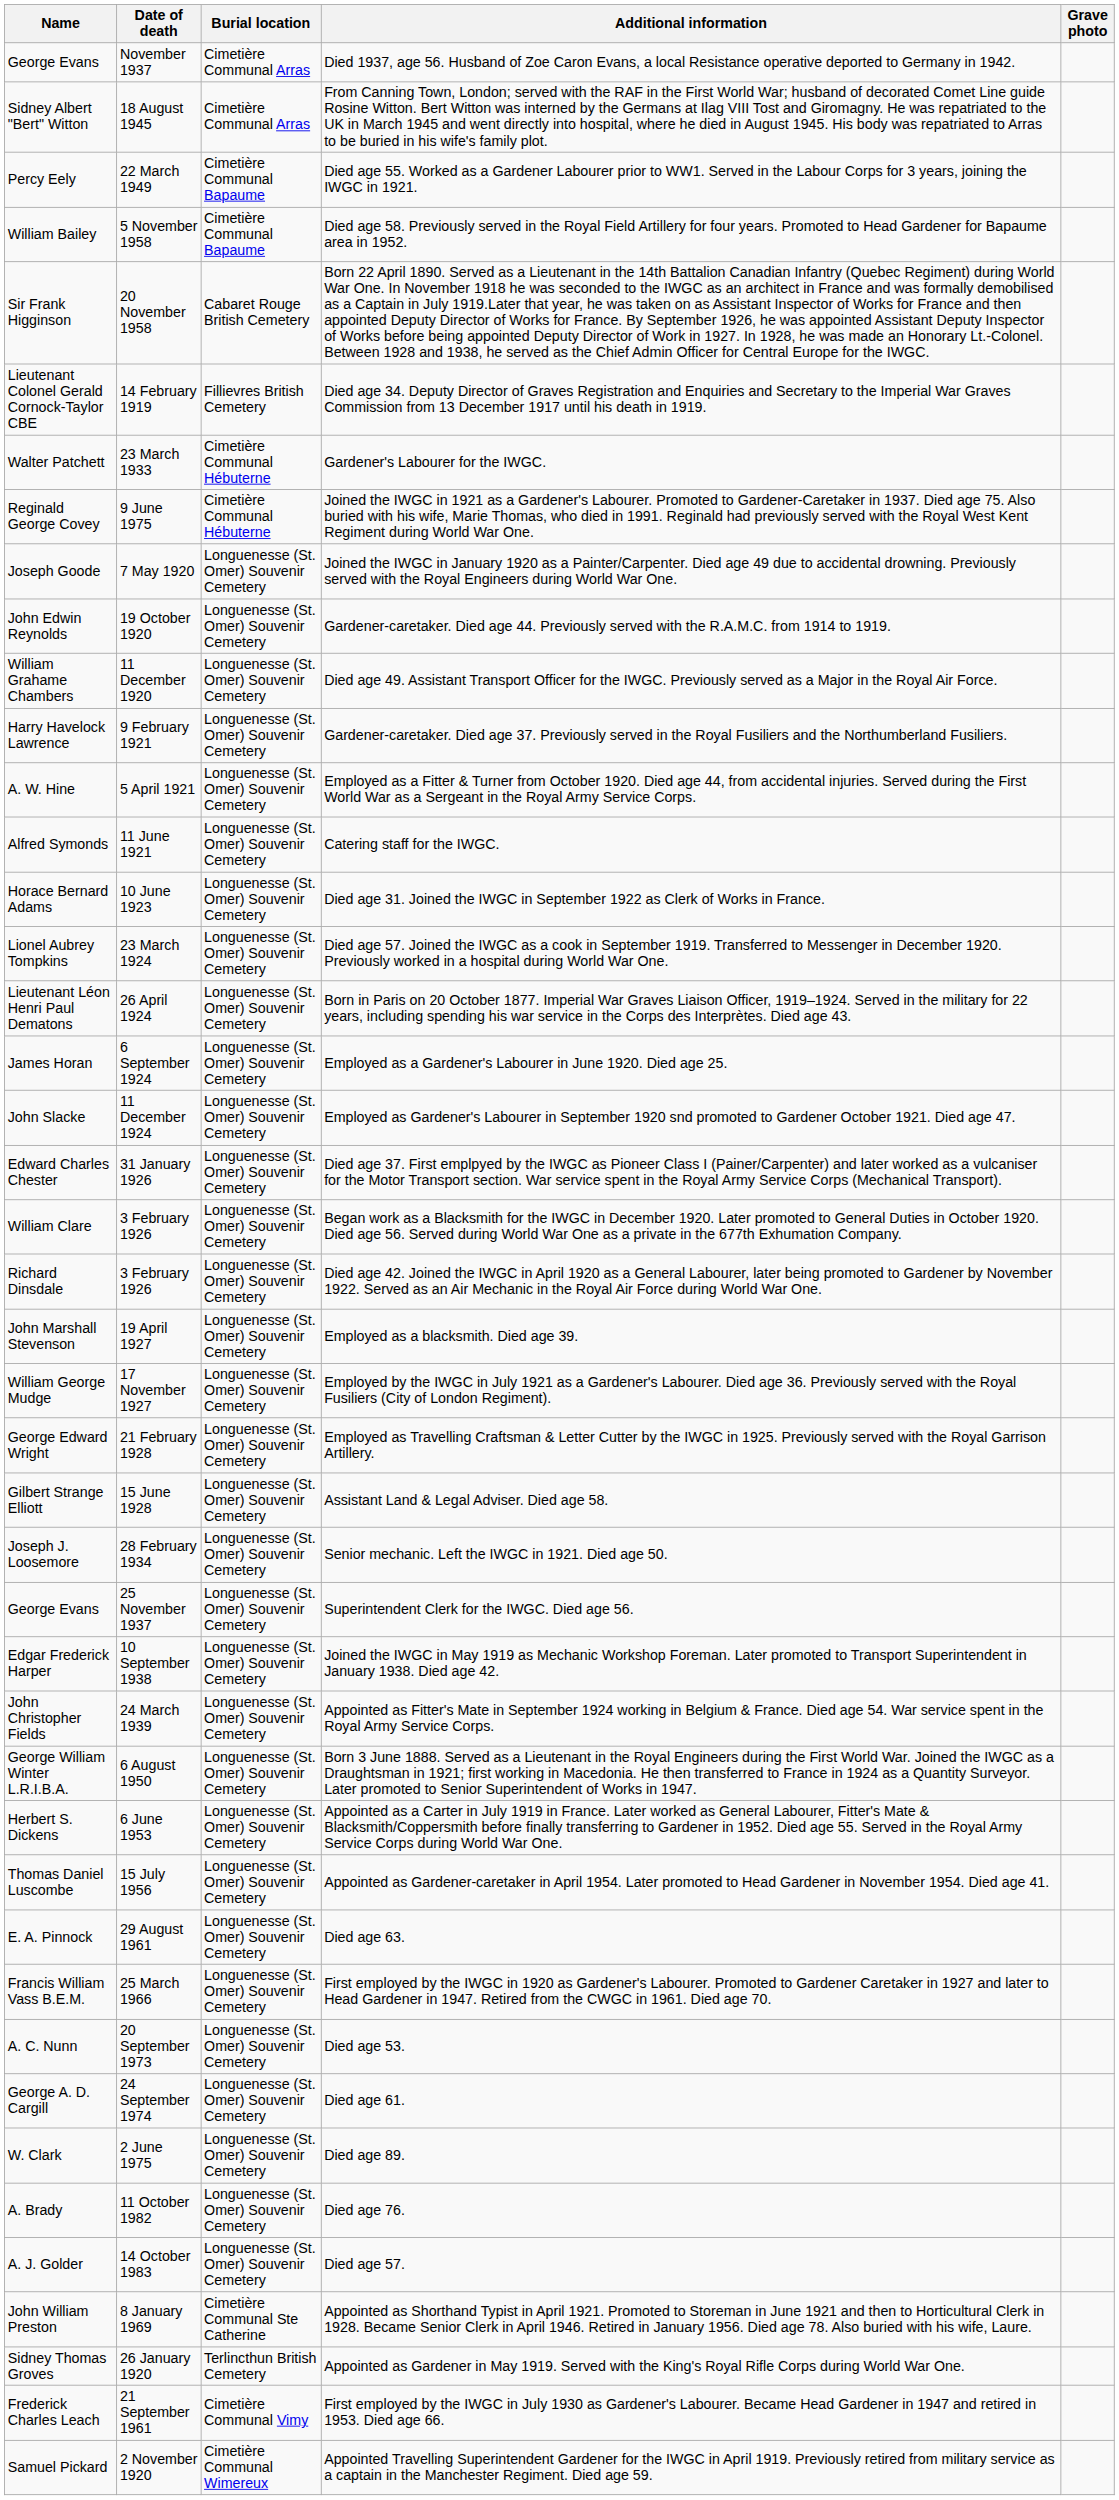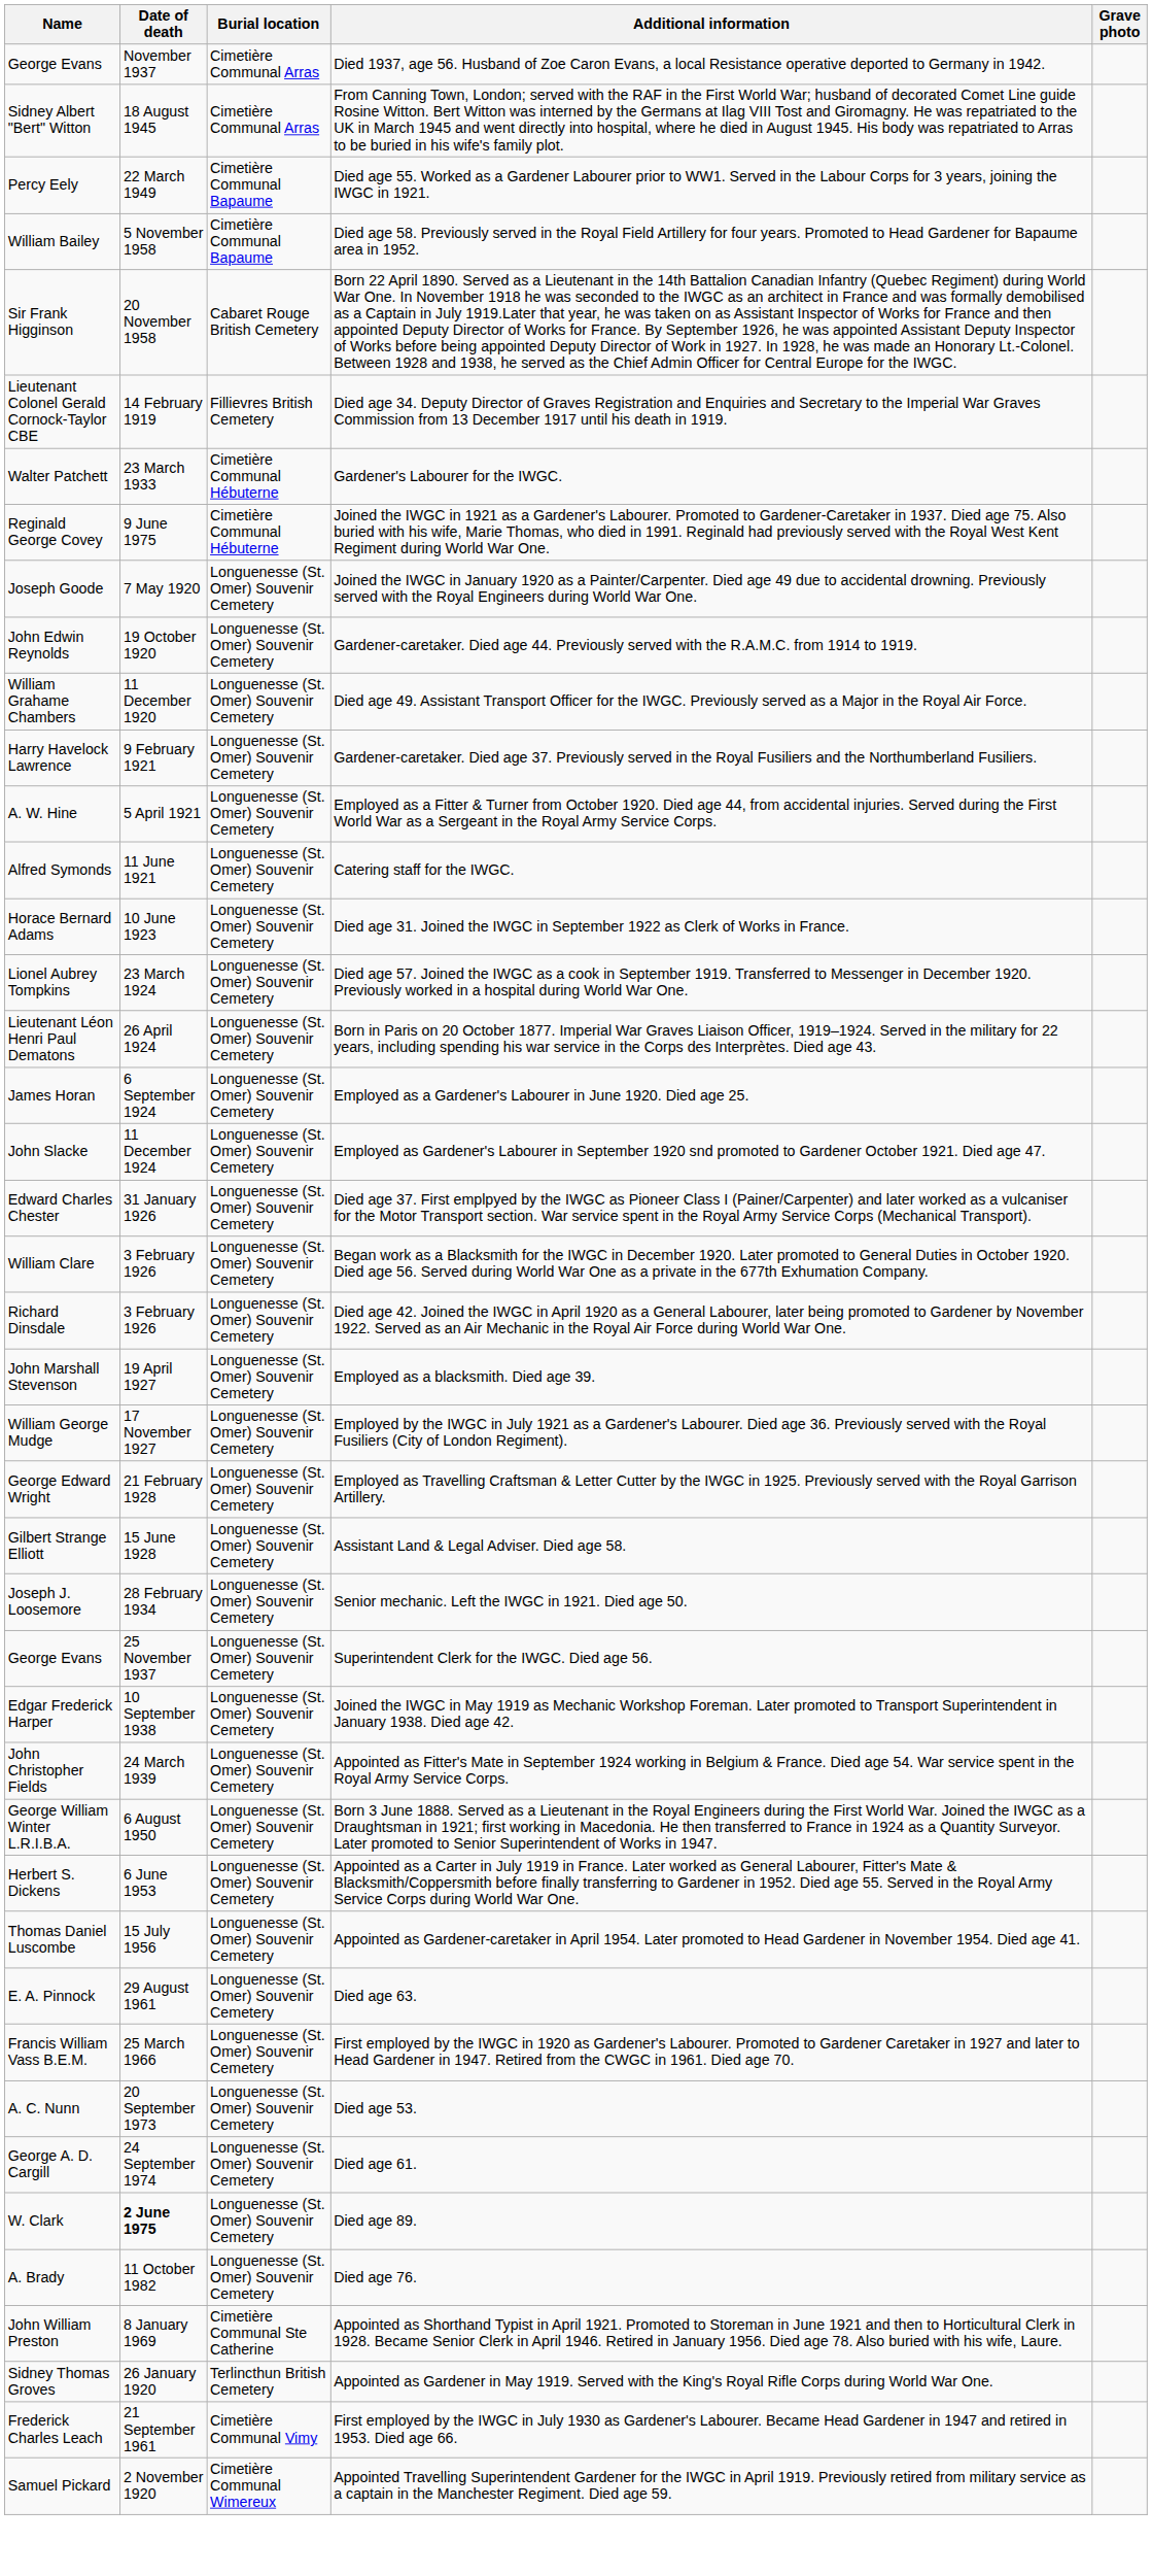 <table class="wikitable">
 <tr>
 <th>Name</th>
 <th>Date of death</th>
 <th>Burial location</th>
 <th>Additional information</th>
 <th>Grave photo</th>
 </tr>
 <tr>
 <td>George Evans</td>
 <td>November 1937</td>
 <td>Cimetière Communal <a href='#'>Arras</a></td>
 <td>Died 1937, age 56. Husband of Zoe Caron Evans, a local Resistance operative deported to Germany in 1942.</td>
 <td></td>
 </tr>
 <tr>
 <td>Sidney Albert "Bert" Witton</td>
 <td>18 August 1945</td>
 <td>Cimetière Communal <a href='#'>Arras</a></td>
 <td>From Canning Town, London; served with the RAF in the First World War; husband of decorated Comet Line guide Rosine Witton. Bert Witton was interned by the Germans at Ilag VIII Tost and Giromagny. He was repatriated to the UK in March 1945 and went directly into hospital, where he died in August 1945. His body was repatriated to Arras to be buried in his wife's family plot.</td>
 <td></td>
 </tr>
 <tr>
 <td>Percy Eely</td>
 <td>22 March 1949</td>
 <td>Cimetière Communal <a href='#'>Bapaume</a></td>
 <td>Died age 55. Worked as a Gardener Labourer prior to WW1. Served in the Labour Corps for 3 years, joining the IWGC in 1921.</td>
 <td></td>
 </tr>
 <tr>
 <td>William Bailey</td>
 <td>5 November 1958</td>
 <td>Cimetière Communal <a href='#'>Bapaume</a></td>
 <td>Died age 58. Previously served in the Royal Field Artillery for four years. Promoted to Head Gardener for Bapaume area in 1952.</td>
 <td></td>
 </tr>
 <tr>
 <td>Sir Frank Higginson</td>
 <td>20 November 1958</td>
 <td>Cabaret Rouge British Cemetery</td>
 <td>Born 22 April 1890. Served as a Lieutenant in the 14th Battalion Canadian Infantry (Quebec Regiment) during World War One. In November 1918 he was seconded to the IWGC as an architect in France and was formally demobilised as a Captain in July 1919.Later that year, he was taken on as Assistant Inspector of Works for France and then appointed Deputy Director of Works for France. By September 1926, he was appointed Assistant Deputy Inspector of Works before being appointed Deputy Director of Work in 1927. In 1928, he was made an Honorary Lt.-Colonel. Between 1928 and 1938, he served as the Chief Admin Officer for Central Europe for the IWGC.</td>
 <td></td>
 </tr>
 <tr>
 <td>Lieutenant Colonel Gerald Cornock-Taylor CBE</td>
 <td>14 February 1919</td>
 <td>Fillievres British Cemetery</td>
 <td>Died age 34. Deputy Director of Graves Registration and Enquiries and Secretary to the Imperial War Graves Commission from 13 December 1917 until his death in 1919.</td>
 <td></td>
 </tr>
 <tr>
 <td>Walter Patchett</td>
 <td>23 March 1933</td>
 <td>Cimetière Communal <a href='#'>Hébuterne</a></td>
 <td>Gardener's Labourer for the IWGC.</td>
 <td></td>
 </tr>
 <tr>
 <td>Reginald George Covey</td>
 <td>9 June 1975</td>
 <td>Cimetière Communal <a href='#'>Hébuterne</a></td>
 <td>Joined the IWGC in 1921 as a Gardener's Labourer. Promoted to Gardener-Caretaker in 1937. Died age 75. Also buried with his wife, Marie Thomas, who died in 1991. Reginald had previously served with the Royal West Kent Regiment during World War One.</td>
 <td></td>
 </tr>
 <tr>
 <td>Joseph Goode</td>
 <td>7 May 1920</td>
 <td>Longuenesse (St. Omer) Souvenir Cemetery</td>
 <td>Joined the IWGC in January 1920 as a Painter/Carpenter. Died age 49 due to accidental drowning. Previously served with the Royal Engineers during World War One.</td>
 <td></td>
 </tr>
 <tr>
 <td>John Edwin Reynolds</td>
 <td>19 October 1920</td>
 <td>Longuenesse (St. Omer) Souvenir Cemetery</td>
 <td>Gardener-caretaker. Died age 44. Previously served with the R.A.M.C. from 1914 to 1919.</td>
 <td></td>
 </tr>
 <tr>
 <td>William Grahame Chambers</td>
 <td>11 December 1920</td>
 <td>Longuenesse (St. Omer) Souvenir Cemetery</td>
 <td>Died age 49. Assistant Transport Officer for the IWGC. Previously served as a Major in the Royal Air Force.</td>
 <td></td>
 </tr>
 <tr>
 <td>Harry Havelock Lawrence</td>
 <td>9 February 1921</td>
 <td>Longuenesse (St. Omer) Souvenir Cemetery</td>
 <td>Gardener-caretaker. Died age 37. Previously served in the Royal Fusiliers and the Northumberland Fusiliers.</td>
 <td></td>
 </tr>
 <tr>
 <td>A. W. Hine</td>
 <td>5 April 1921</td>
 <td>Longuenesse (St. Omer) Souvenir Cemetery</td>
 <td>Employed as a Fitter & Turner from October 1920. Died age 44, from accidental injuries. Served during the First World War as a Sergeant in the Royal Army Service Corps.</td>
 <td></td>
 </tr>
 <tr>
 <td>Alfred Symonds</td>
 <td>11 June 1921</td>
 <td>Longuenesse (St. Omer) Souvenir Cemetery</td>
 <td>Catering staff for the IWGC.</td>
 <td></td>
 </tr>
 <tr>
 <td>Horace Bernard Adams</td>
 <td>10 June 1923</td>
 <td>Longuenesse (St. Omer) Souvenir Cemetery</td>
 <td>Died age 31. Joined the IWGC in September 1922 as Clerk of Works in France.</td>
 <td></td>
 </tr>
 <tr>
 <td>Lionel Aubrey Tompkins</td>
 <td>23 March 1924</td>
 <td>Longuenesse (St. Omer) Souvenir Cemetery</td>
 <td>Died age 57. Joined the IWGC as a cook in September 1919. Transferred to Messenger in December 1920. Previously worked in a hospital during World War One.</td>
 <td></td>
 </tr>
 <tr>
 <td>Lieutenant Léon Henri Paul Dematons</td>
 <td>26 April 1924</td>
 <td>Longuenesse (St. Omer) Souvenir Cemetery</td>
 <td>Born in Paris on 20 October 1877. Imperial War Graves Liaison Officer, 1919–1924. Served in the military for 22 years, including spending his war service in the Corps des Interprètes. Died age 43.</td>
 <td></td>
 </tr>
 <tr>
 <td>James Horan</td>
 <td>6 September 1924</td>
 <td>Longuenesse (St. Omer) Souvenir Cemetery</td>
 <td>Employed as a Gardener's Labourer in June 1920. Died age 25.</td>
 <td></td>
 </tr>
 <tr>
 <td>John Slacke</td>
 <td>11 December 1924</td>
 <td>Longuenesse (St. Omer) Souvenir Cemetery</td>
 <td>Employed as Gardener's Labourer in September 1920 snd promoted to Gardener October 1921. Died age 47.</td>
 <td></td>
 </tr>
 <tr>
 <td>Edward Charles Chester</td>
 <td>31 January 1926</td>
 <td>Longuenesse (St. Omer) Souvenir Cemetery</td>
 <td>Died age 37. First emplpyed by the IWGC as Pioneer Class I (Painer/Carpenter) and later worked as a vulcaniser for the Motor Transport section. War service spent in the Royal Army Service Corps (Mechanical Transport).</td>
 <td></td>
 </tr>
 <tr>
 <td>William Clare</td>
 <td>3 February 1926</td>
 <td>Longuenesse (St. Omer) Souvenir Cemetery</td>
 <td>Began work as a Blacksmith for the IWGC in December 1920. Later promoted to General Duties in October 1920. Died age 56. Served during World War One as a private in the 677th Exhumation Company.</td>
 <td></td>
 </tr>
 <tr>
 <td>Richard Dinsdale</td>
 <td>3 February 1926</td>
 <td>Longuenesse (St. Omer) Souvenir Cemetery</td>
 <td>Died age 42. Joined the IWGC in April 1920 as a General Labourer, later being promoted to Gardener by November 1922. Served as an Air Mechanic in the Royal Air Force during World War One.</td>
 <td></td>
 </tr>
 <tr>
 <td>John Marshall Stevenson</td>
 <td>19 April 1927</td>
 <td>Longuenesse (St. Omer) Souvenir Cemetery</td>
 <td>Employed as a blacksmith. Died age 39.</td>
 <td></td>
 </tr>
 <tr>
 <td>William George Mudge</td>
 <td>17 November 1927</td>
 <td>Longuenesse (St. Omer) Souvenir Cemetery</td>
 <td>Employed by the IWGC in July 1921 as a Gardener's Labourer. Died age 36. Previously served with the Royal Fusiliers (City of London Regiment).</td>
 <td></td>
 </tr>
 <tr>
 <td>George Edward Wright</td>
 <td>21 February 1928</td>
 <td>Longuenesse (St. Omer) Souvenir Cemetery</td>
 <td>Employed as Travelling Craftsman & Letter Cutter by the IWGC in 1925. Previously served with the Royal Garrison Artillery.</td>
 <td></td>
 </tr>
 <tr>
 <td>Gilbert Strange Elliott</td>
 <td>15 June 1928</td>
 <td>Longuenesse (St. Omer) Souvenir Cemetery</td>
 <td>Assistant Land & Legal Adviser. Died age 58.</td>
 <td></td>
 </tr>
 <tr>
 <td>Joseph J. Loosemore</td>
 <td>28 February 1934</td>
 <td>Longuenesse (St. Omer) Souvenir Cemetery</td>
 <td>Senior mechanic. Left the IWGC in 1921. Died age 50.</td>
 <td></td>
 </tr>
 <tr>
 <td>George Evans</td>
 <td>25 November 1937</td>
 <td>Longuenesse (St. Omer) Souvenir Cemetery</td>
 <td>Superintendent Clerk for the IWGC. Died age 56.</td>
 <td></td>
 </tr>
 <tr>
 <td>Edgar Frederick Harper</td>
 <td>10 September 1938</td>
 <td>Longuenesse (St. Omer) Souvenir Cemetery</td>
 <td>Joined the IWGC in May 1919 as Mechanic Workshop Foreman. Later promoted to Transport Superintendent in January 1938. Died age 42.</td>
 <td></td>
 </tr>
 <tr>
 <td>John Christopher Fields</td>
 <td>24 March 1939</td>
 <td>Longuenesse (St. Omer) Souvenir Cemetery</td>
 <td>Appointed as Fitter's Mate in September 1924 working in Belgium & France. Died age 54. War service spent in the Royal Army Service Corps.</td>
 <td></td>
 </tr>
 <tr>
 <td>George William Winter L.R.I.B.A.</td>
 <td>6 August 1950</td>
 <td>Longuenesse (St. Omer) Souvenir Cemetery</td>
 <td>Born 3 June 1888. Served as a Lieutenant in the Royal Engineers during the First World War. Joined the IWGC as a Draughtsman in 1921; first working in Macedonia. He then transferred to France in 1924 as a Quantity Surveyor. Later promoted to Senior Superintendent of Works in 1947.</td>
 <td></td>
 </tr>
 <tr>
 <td>Herbert S. Dickens</td>
 <td>6 June 1953</td>
 <td>Longuenesse (St. Omer) Souvenir Cemetery</td>
 <td>Appointed as a Carter in July 1919 in France. Later worked as General Labourer, Fitter's Mate & Blacksmith/Coppersmith before finally transferring to Gardener in 1952. Died age 55. Served in the Royal Army Service Corps during World War One.</td>
 <td></td>
 </tr>
 <tr>
 <td>Thomas Daniel Luscombe</td>
 <td>15 July 1956</td>
 <td>Longuenesse (St. Omer) Souvenir Cemetery</td>
 <td>Appointed as Gardener-caretaker in April 1954. Later promoted to Head Gardener in November 1954. Died age 41.</td>
 <td></td>
 </tr>
 <tr>
 <td>E. A. Pinnock</td>
 <td>29 August 1961</td>
 <td>Longuenesse (St. Omer) Souvenir Cemetery</td>
 <td>Died age 63.</td>
 <td></td>
 </tr>
 <tr>
 <td>Francis William Vass B.E.M.</td>
 <td>25 March 1966</td>
 <td>Longuenesse (St. Omer) Souvenir Cemetery</td>
 <td>First employed by the IWGC in 1920 as Gardener's Labourer. Promoted to Gardener Caretaker in 1927 and later to Head Gardener in 1947. Retired from the CWGC in 1961. Died age 70.</td>
 <td></td>
 </tr>
 <tr>
 <td>A. C. Nunn</td>
 <td>20 September 1973</td>
 <td>Longuenesse (St. Omer) Souvenir Cemetery</td>
 <td>Died age 53.</td>
 <td></td>
 </tr>
 <tr>
 <td>George A. D. Cargill</td>
 <td>24 September 1974</td>
 <td>Longuenesse (St. Omer) Souvenir Cemetery</td>
 <td>Died age 61.</td>
 <td></td>
 </tr>
 <tr>
 <td>W. Clark</td>
-<td>2 June 1975</td>
+<td><strong>2 June 1975</strong></td>
 <td>Longuenesse (St. Omer) Souvenir Cemetery</td>
 <td>Died age 89.</td>
 <td></td>
 </tr>
 <tr>
 <td>A. Brady</td>
 <td>11 October 1982</td>
 <td>Longuenesse (St. Omer) Souvenir Cemetery</td>
 <td>Died age 76.</td>
-<td></td>
-</tr>
-<tr>
-<td>A. J. Golder</td>
-<td>14 October 1983</td>
-<td>Longuenesse (St. Omer) Souvenir Cemetery</td>
-<td>Died age 57.</td>
 <td></td>
 </tr>
 <tr>
 <td>John William Preston</td>
 <td>8 January 1969</td>
 <td>Cimetière Communal Ste Catherine</td>
 <td>Appointed as Shorthand Typist in April 1921. Promoted to Storeman in June 1921 and then to Horticultural Clerk in 1928. Became Senior Clerk in April 1946. Retired in January 1956. Died age 78. Also buried with his wife, Laure.</td>
 <td></td>
 </tr>
 <tr>
 <td>Sidney Thomas Groves</td>
 <td>26 January 1920</td>
 <td>Terlincthun British Cemetery</td>
 <td>Appointed as Gardener in May 1919. Served with the King's Royal Rifle Corps during World War One.</td>
 <td></td>
 </tr>
 <tr>
 <td>Frederick Charles Leach</td>
 <td>21 September 1961</td>
 <td>Cimetière Communal <a href='#'>Vimy</a></td>
 <td>First employed by the IWGC in July 1930 as Gardener's Labourer. Became Head Gardener in 1947 and retired in 1953. Died age 66.</td>
 <td></td>
 </tr>
 <tr>
 <td>Samuel Pickard</td>
 <td>2 November 1920</td>
 <td>Cimetière Communal <a href='#'>Wimereux</a></td>
 <td>Appointed Travelling Superintendent Gardener for the IWGC in April 1919. Previously retired from military service as a captain in the Manchester Regiment. Died age 59.</td>
 <td></td>
 </tr>
 </table>
